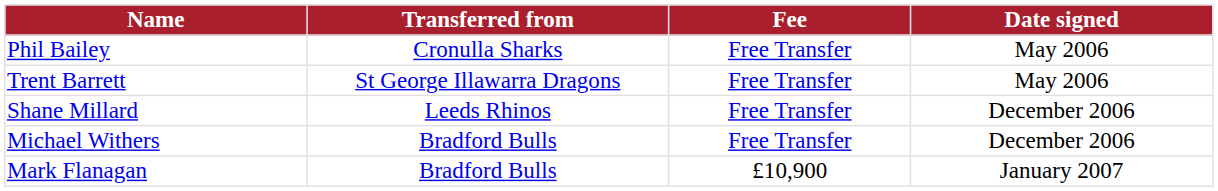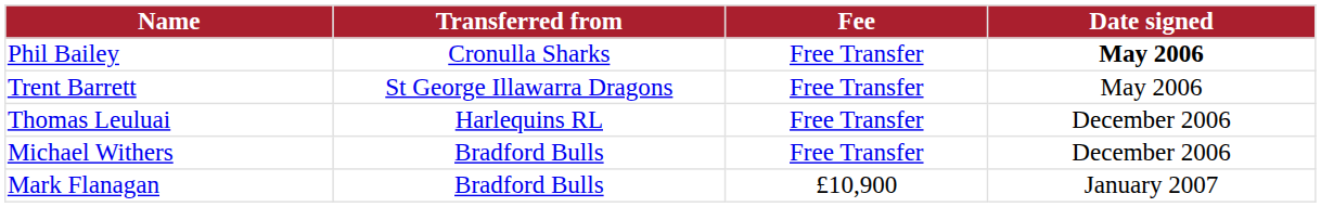 <table width=95%  border="1" bordercolor="#FFFFFF" style="border-collapse: collapse; border-color: #E0E0E0;">
 <tr style="background:#AA1F2E; color:white">
 <th width=25%>Name</th>
 <th width=30%>Transferred from</th>
 <th width=20%>Fee</th>
 <th width=40%>Date signed</th>
 </tr>
 <tr bgcolor=#FFFFFF>
 <td><a href='#'>Phil Bailey</a></td>
 <td align=center><a href='#'>Cronulla Sharks</a></td>
 <td align=center><a href='#'>Free Transfer</a></td>
-<td align=center>May 2006</td>
+<td align=center><strong>May 2006</strong></td>
 </tr>
 <tr bgcolor=#FFFFFF>
 <td><a href='#'>Trent Barrett</a></td>
 <td align=center><a href='#'>St George Illawarra Dragons</a></td>
 <td align=center><a href='#'>Free Transfer</a></td>
 <td align=center>May 2006</td>
 </tr>
 <tr bgcolor=#FFFFFF>
-<td><a href='#'>Shane Millard</a></td>
-<td align=center><a href='#'>Leeds Rhinos</a></td>
+<td><a href='#'>Thomas Leuluai</a></td>
+<td align=center><a href='#'>Harlequins RL</a></td>
 <td align=center><a href='#'>Free Transfer</a></td>
 <td align=center>December 2006</td>
 </tr>
 <tr bgcolor=#FFFFFF>
 <td><a href='#'>Michael Withers</a></td>
 <td align=center><a href='#'>Bradford Bulls</a></td>
 <td align=center><a href='#'>Free Transfer</a></td>
 <td align=center>December 2006</td>
 </tr>
 <tr bgcolor=#FFFFFF>
 <td><a href='#'>Mark Flanagan</a></td>
 <td align=center><a href='#'>Bradford Bulls</a></td>
 <td align=center>£10,900</td>
 <td align=center>January 2007</td>
 </tr>
 </table>
